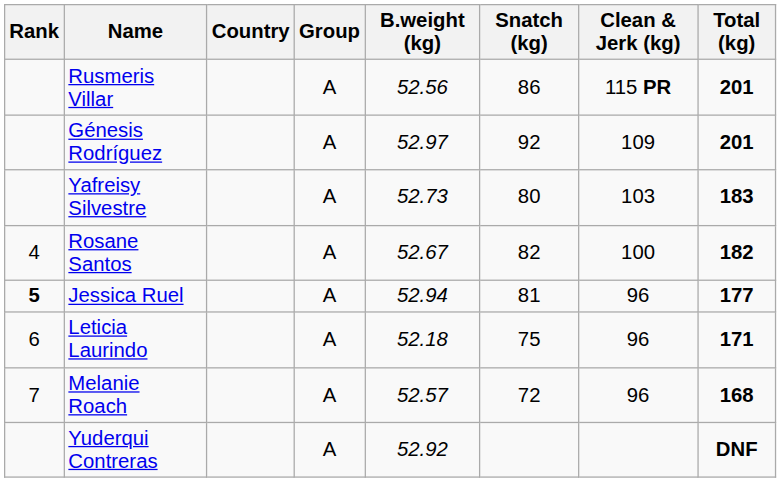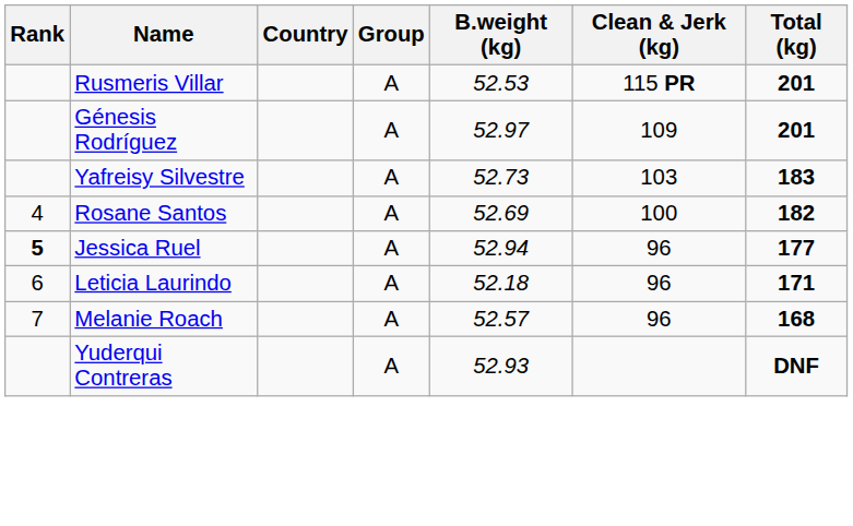 <table class="wikitable sortable" style="text-align:center;">
 <tr>
 <th>Rank</th>
 <th>Name</th>
 <th>Country</th>
 <th>Group</th>
 <th>B.weight (kg)</th>
-<th>Snatch (kg)</th>
 <th>Clean & Jerk (kg)</th>
 <th>Total (kg)</th>
 </tr>
 <tr>
 <td></td>
 <td align=left><a href='#'>Rusmeris Villar</a></td>
 <td align=left></td>
 <td>A</td>
-<td><em>52.56</em></td>
-<td>86</td>
+<td><em>52.53</em></td>
 <td>115 <strong>PR</strong></td>
 <td><strong>201</strong></td>
 </tr>
 <tr>
 <td></td>
 <td align=left><a href='#'>Génesis Rodríguez</a></td>
 <td align=left></td>
 <td>A</td>
 <td><em>52.97</em></td>
-<td>92</td>
 <td>109</td>
 <td><strong>201</strong></td>
 </tr>
 <tr>
 <td></td>
 <td align=left><a href='#'>Yafreisy Silvestre</a></td>
 <td align=left></td>
 <td>A</td>
 <td><em>52.73</em></td>
-<td>80</td>
 <td>103</td>
 <td><strong>183</strong></td>
 </tr>
 <tr>
 <td>4</td>
 <td align=left><a href='#'>Rosane Santos</a></td>
 <td align=left></td>
 <td>A</td>
-<td><em>52.67</em></td>
-<td>82</td>
+<td><em>52.69</em></td>
 <td>100</td>
 <td><strong>182</strong></td>
 </tr>
 <tr>
 <td><strong>5</strong></td>
 <td align=left><a href='#'>Jessica Ruel</a></td>
 <td align=left></td>
 <td>A</td>
 <td><em>52.94</em></td>
-<td>81</td>
 <td>96</td>
 <td><strong>177</strong></td>
 </tr>
 <tr>
 <td>6</td>
 <td align=left><a href='#'>Leticia Laurindo</a></td>
 <td align=left></td>
 <td>A</td>
 <td><em>52.18</em></td>
-<td>75</td>
 <td>96</td>
 <td><strong>171</strong></td>
 </tr>
 <tr>
 <td>7</td>
 <td align=left><a href='#'>Melanie Roach</a></td>
 <td align=left></td>
 <td>A</td>
 <td><em>52.57</em></td>
-<td>72</td>
 <td>96</td>
 <td><strong>168</strong></td>
 </tr>
 <tr>
 <td></td>
 <td align=left><a href='#'>Yuderqui Contreras</a></td>
 <td align=left></td>
 <td>A</td>
-<td><em>52.92</em></td>
-<td></td>
+<td><em>52.93</em></td>
 <td></td>
 <td><strong>DNF</strong></td>
 </tr>
 </table>
